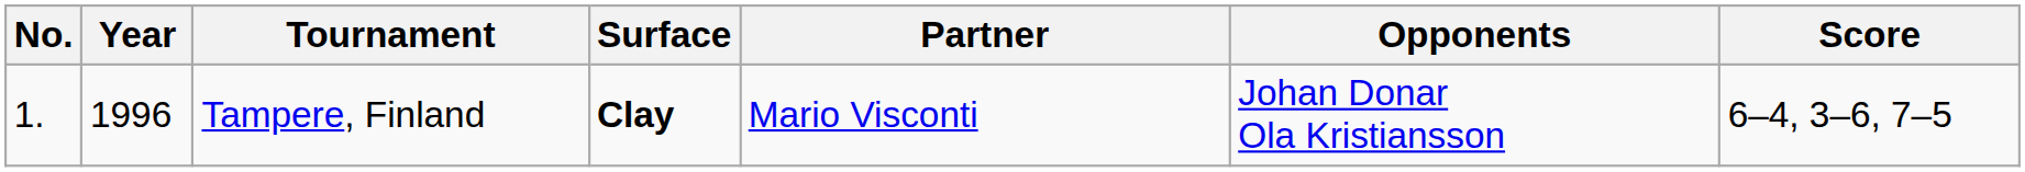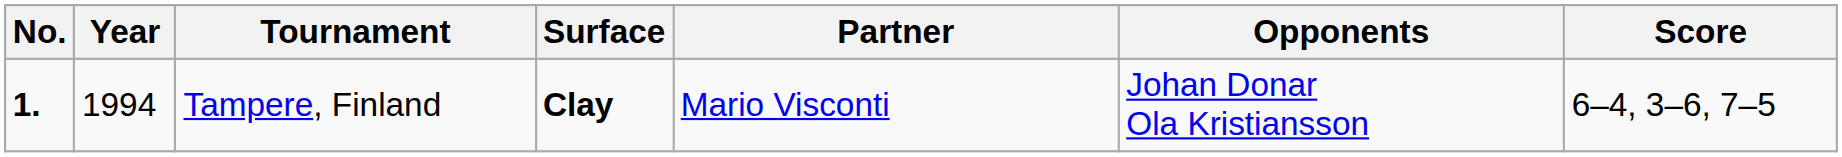 <table class="sortable wikitable" style=font-size:97%>
 <tr>
 <th style="width:20px" class="unsortable">No.</th>
 <th style="width:40px">Year</th>
 <th style="width:160px">Tournament</th>
 <th style="width:50px">Surface</th>
 <th style="width:200px">Partner</th>
 <th style="width:200px">Opponents</th>
 <th style="width:120px" class="unsortable">Score</th>
 </tr>
 <tr>
-<td>1.</td>
-<td>1996</td>
+<td><strong>1.</strong></td>
+<td>1994</td>
 <td><a href='#'>Tampere</a>, Finland</td>
 <td><strong>Clay</strong></td>
 <td> <a href='#'>Mario Visconti</a></td>
 <td> <a href='#'>Johan Donar</a><br> <a href='#'>Ola Kristiansson</a></td>
 <td>6–4, 3–6, 7–5</td>
 </tr>
 </table>
